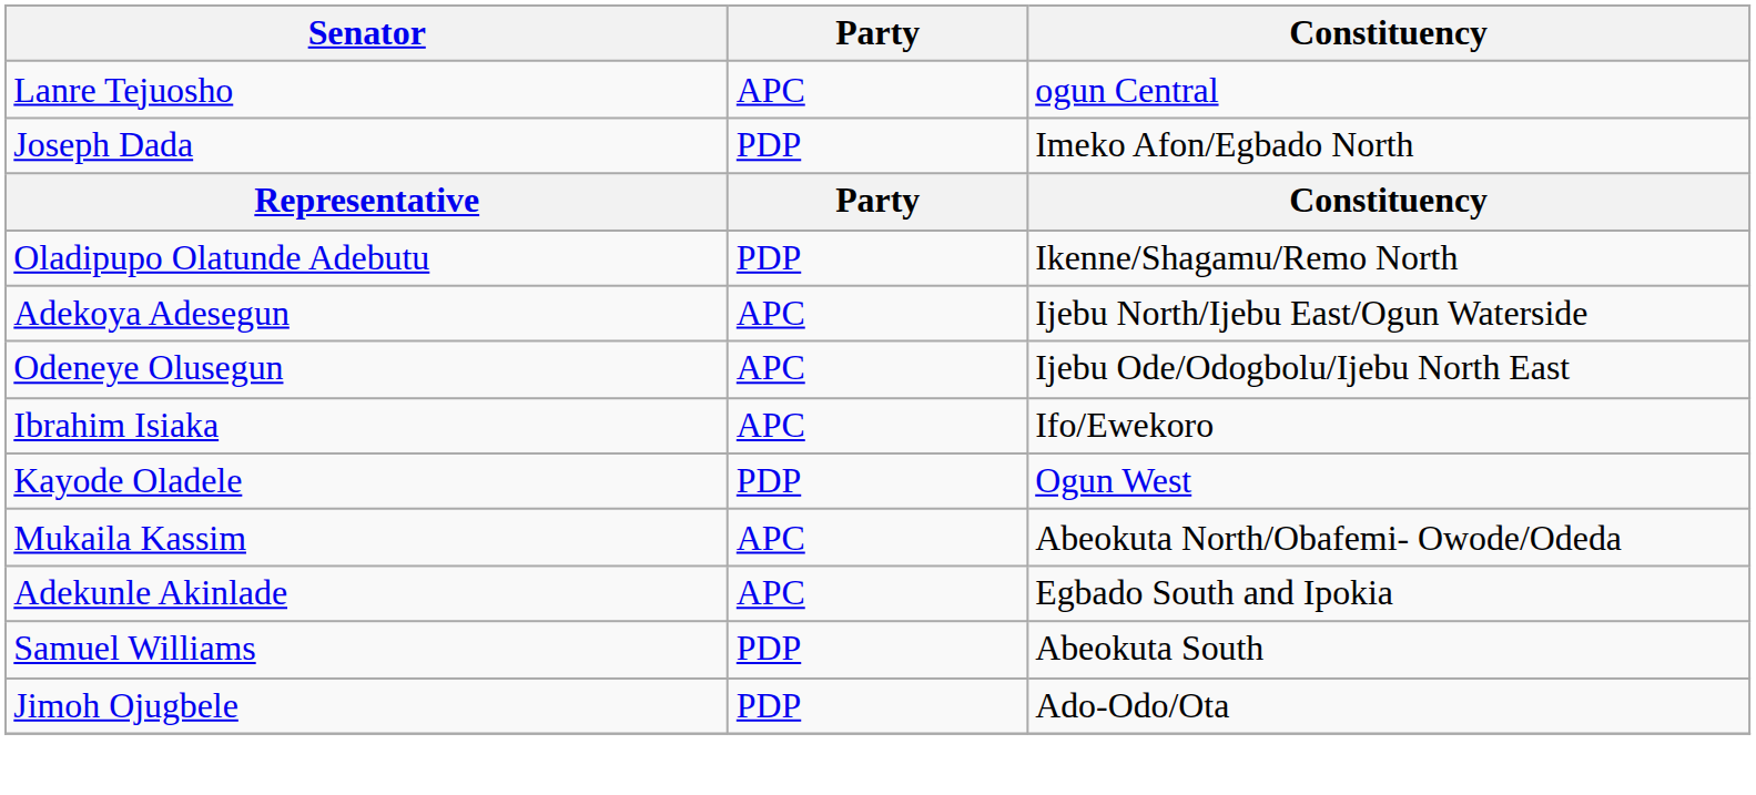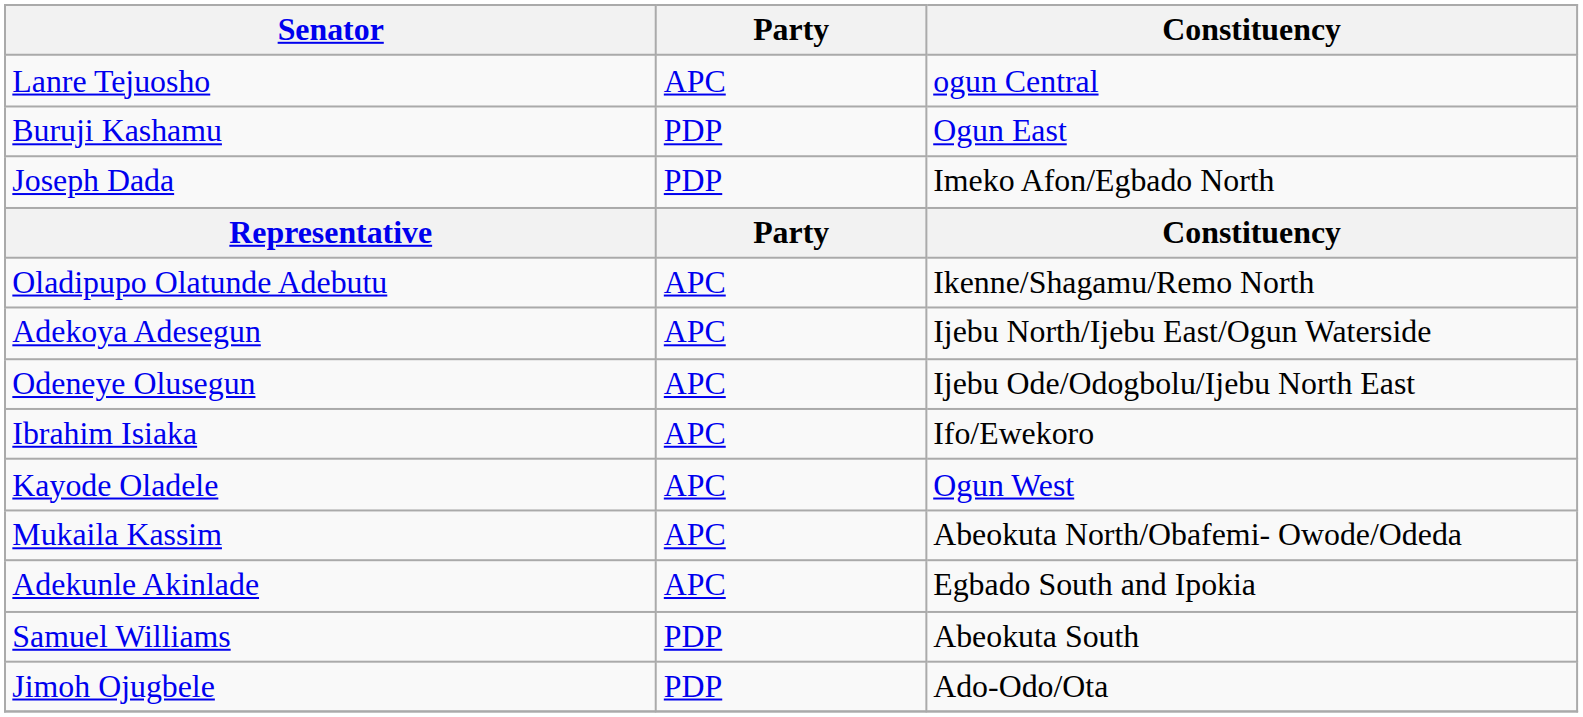 <table class="wikitable">
 <tr>
 <th style="width:20em"><a href='#'>Senator</a></th>
 <th style="width:8em">Party</th>
 <th style="width:20em">Constituency</th>
 </tr>
 <tr>
 <td><a href='#'>Lanre Tejuosho</a></td>
 <td><a href='#'>APC</a></td>
 <td><a href='#'>ogun Central</a></td>
+</tr>
+<tr>
+<td><a href='#'>Buruji Kashamu</a></td>
+<td><a href='#'>PDP</a></td>
+<td><a href='#'>Ogun East</a></td>
 </tr>
 <tr>
 <td><a href='#'>Joseph Dada</a></td>
 <td><a href='#'>PDP</a></td>
 <td>Imeko Afon/Egbado North</td>
 </tr>
 <tr>
 <th><a href='#'>Representative</a></th>
 <th>Party</th>
 <th>Constituency</th>
 </tr>
 <tr>
 <td><a href='#'>Oladipupo Olatunde Adebutu</a></td>
-<td><a href='#'>PDP</a></td>
+<td><a href='#'>APC</a></td>
 <td>Ikenne/Shagamu/Remo North</td>
 </tr>
 <tr>
 <td><a href='#'>Adekoya Adesegun</a></td>
 <td><a href='#'>APC</a></td>
 <td>Ijebu North/Ijebu East/Ogun Waterside</td>
 </tr>
 <tr>
 <td><a href='#'>Odeneye Olusegun</a></td>
 <td><a href='#'>APC</a></td>
 <td>Ijebu Ode/Odogbolu/Ijebu North East</td>
 </tr>
 <tr>
 <td><a href='#'>Ibrahim Isiaka</a></td>
 <td><a href='#'>APC</a></td>
 <td>Ifo/Ewekoro</td>
 </tr>
 <tr>
 <td><a href='#'>Kayode Oladele</a></td>
-<td><a href='#'>PDP</a></td>
+<td><a href='#'>APC</a></td>
 <td><a href='#'>Ogun West</a></td>
 </tr>
 <tr>
 <td><a href='#'>Mukaila Kassim</a></td>
 <td><a href='#'>APC</a></td>
 <td>Abeokuta North/Obafemi- Owode/Odeda</td>
 </tr>
 <tr>
 <td><a href='#'>Adekunle Akinlade</a></td>
 <td><a href='#'>APC</a></td>
 <td>Egbado South and Ipokia</td>
 </tr>
 <tr>
 <td><a href='#'>Samuel Williams</a></td>
 <td><a href='#'>PDP</a></td>
 <td>Abeokuta South</td>
 </tr>
 <tr>
 <td><a href='#'>Jimoh Ojugbele</a></td>
 <td><a href='#'>PDP</a></td>
 <td>Ado-Odo/Ota</td>
 </tr>
 <tr>
 </tr>
 </table>
